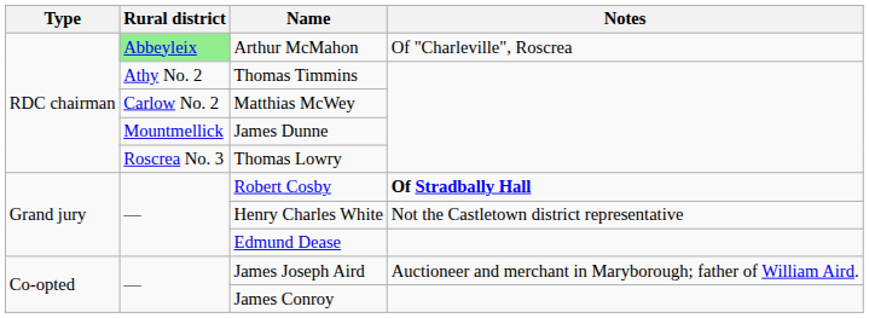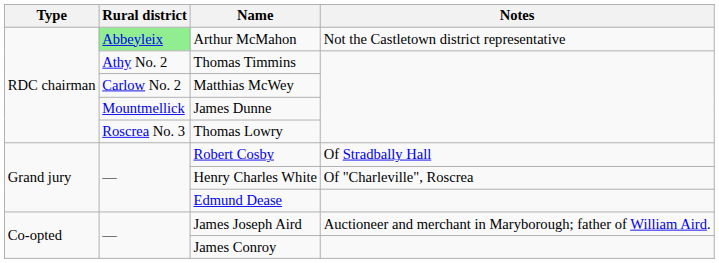 <table class="wikitable sortable">
 <tr>
 <th>Type</th>
 <th>Rural district</th>
 <th>Name</th>
 <th>Notes</th>
 </tr>
 <tr>
 <td rowspan=5>RDC chairman</td>
 <td style="background: lightgreen;"><a href='#'>Abbeyleix</a></td>
 <td data-sort-value="Macmahon">Arthur McMahon</td>
-<td>Of "Charleville", Roscrea</td>
+<td>Not the Castletown district representative</td>
 </tr>
 <tr>
 <td><a href='#'>Athy</a> No. 2</td>
 <td data-sort-value="Timmins">Thomas Timmins</td>
 </tr>
 <tr>
 <td><a href='#'>Carlow</a> No. 2</td>
 <td data-sort-value="Macwey">Matthias McWey</td>
 </tr>
 <tr>
 <td><a href='#'>Mountmellick</a></td>
 <td data-sort-value="Dunne">James Dunne</td>
 </tr>
 <tr>
 <td><a href='#'>Roscrea</a> No. 3</td>
 <td data-sort-value="Lowry">Thomas Lowry</td>
 </tr>
 <tr>
 <td rowspan=3>Grand jury</td>
 <td rowspan=3>—</td>
 <td data-sort-value="Cosby"><a href='#'>Robert Cosby</a></td>
-<td><strong>Of <a href='#'>Stradbally Hall</a></strong></td>
+<td>Of <a href='#'>Stradbally Hall</a></td>
 </tr>
 <tr>
 <td data-sort-value="White">Henry Charles White</td>
-<td>Not the Castletown district representative</td>
+<td>Of "Charleville", Roscrea</td>
 </tr>
 <tr>
 <td data-sort-value="Dease"><a href='#'>Edmund Dease</a></td>
 </tr>
 <tr>
 <td rowspan=2>Co-opted</td>
 <td rowspan=2>—</td>
 <td data-sort-value="Aird">James Joseph Aird</td>
 <td>Auctioneer and merchant in Maryborough; father of <a href='#'>William Aird</a>.</td>
 </tr>
 <tr>
 <td data-sort-value="Conroy">James Conroy</td>
 </tr>
 </table>
